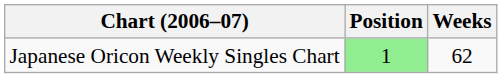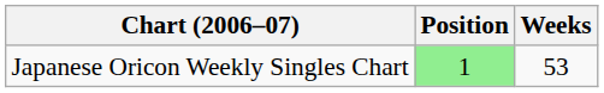 <table class="wikitable sortable">
 <tr>
 <th>Chart (2006–07)</th>
 <th>Position</th>
 <th>Weeks</th>
 </tr>
 <tr>
 <td>Japanese Oricon Weekly Singles Chart</td>
 <td align="center" style="background: lightgreen;">1</td>
-<td align="center">62</td>
+<td align="center">53</td>
 </tr>
 </table>
